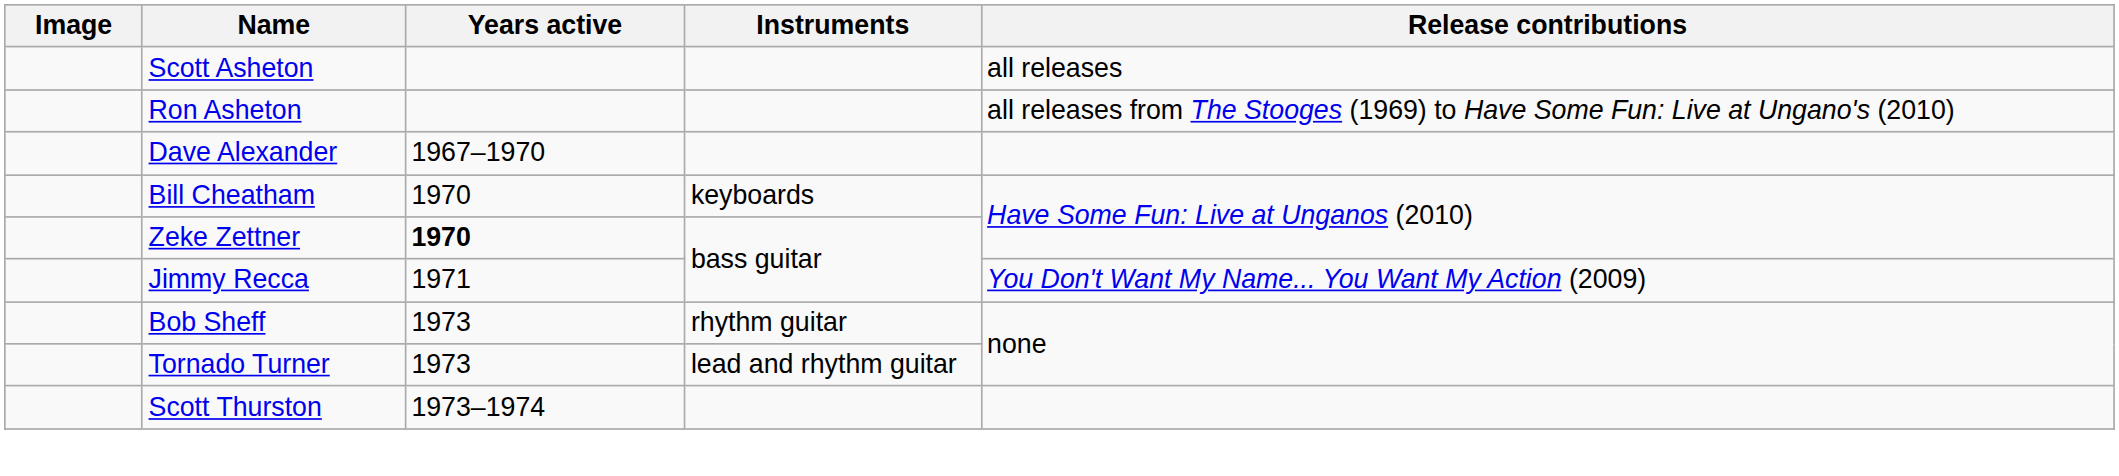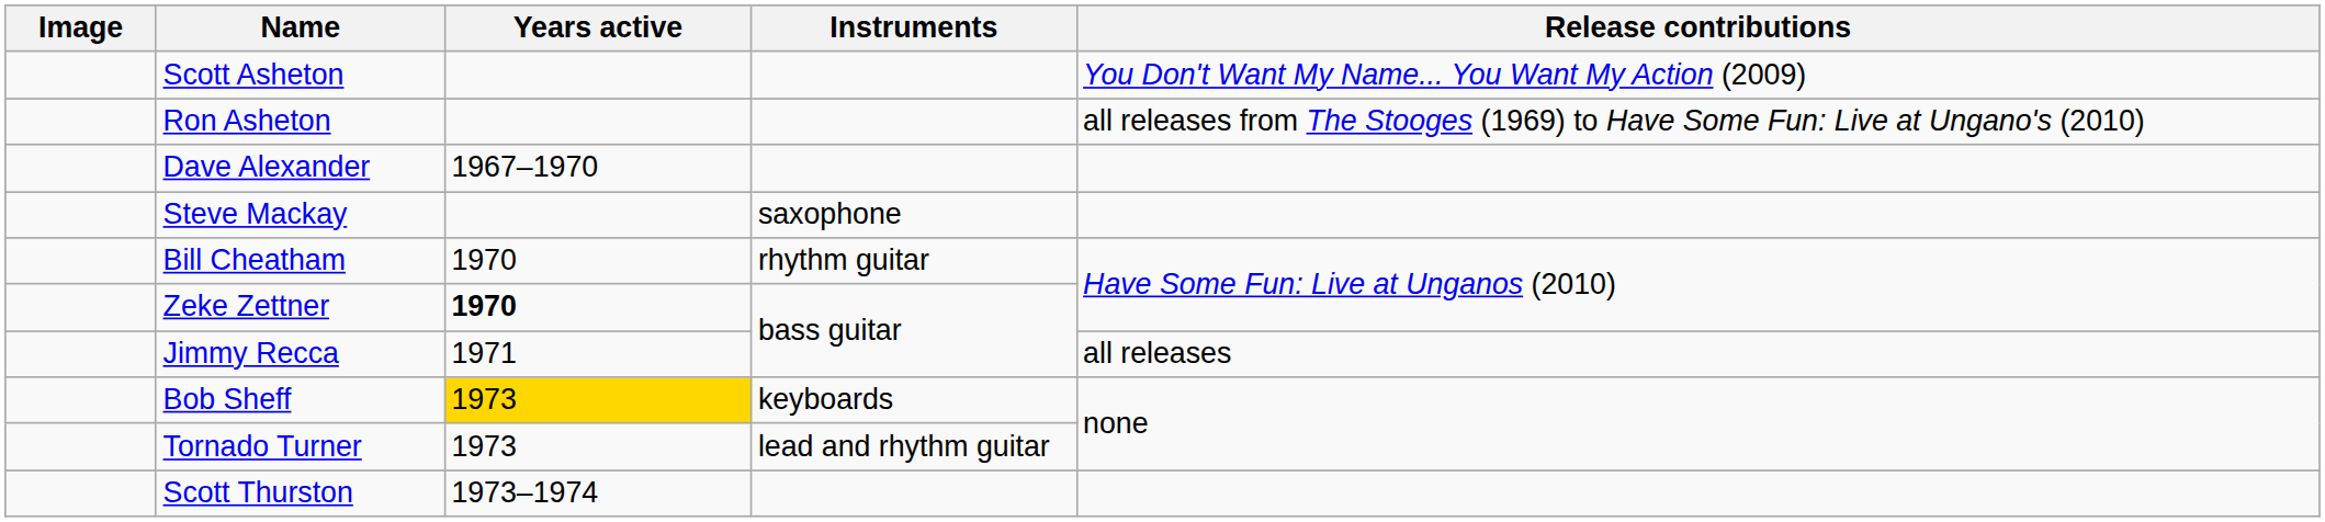 <table class="wikitable" width="100%" border="1">
 <tr>
 <th width="75">Image</th>
 <th width="150">Name</th>
 <th width="160">Years active</th>
 <th width="170">Instruments</th>
 <th>Release contributions</th>
 </tr>
 <tr>
 <td></td>
 <td><a href='#'>Scott Asheton</a></td>
 <td></td>
 <td></td>
-<td>all releases</td>
+<td><em><a href='#'>You Don't Want My Name... You Want My Action</a></em> (2009)</td>
 </tr>
 <tr>
 <td></td>
 <td><a href='#'>Ron Asheton</a></td>
 <td></td>
 <td></td>
 <td>all releases from <em><a href='#'>The Stooges</a></em> (1969) to <em>Have Some Fun: Live at Ungano's</em> (2010)</td>
 </tr>
 <tr>
 <td></td>
 <td><a href='#'>Dave Alexander</a></td>
 <td>1967–1970 </td>
 <td></td>
 <td></td>
 </tr>
 <tr>
 <td></td>
+<td><a href='#'>Steve Mackay</a></td>
+<td></td>
+<td>saxophone</td>
+<td></td>
+</tr>
+<tr>
+<td></td>
 <td><a href='#'>Bill Cheatham</a></td>
 <td>1970 </td>
-<td>keyboards</td>
+<td>rhythm guitar</td>
 <td rowspan="2"><em><a href='#'>Have Some Fun: Live at Unganos</a></em> (2010)</td>
 </tr>
 <tr>
 <td></td>
 <td><a href='#'>Zeke Zettner</a></td>
 <td><strong>1970 </strong></td>
 <td rowspan="2">bass guitar</td>
 </tr>
 <tr>
 <td></td>
 <td><a href='#'>Jimmy Recca</a></td>
 <td>1971</td>
-<td><em><a href='#'>You Don't Want My Name... You Want My Action</a></em> (2009)</td>
+<td>all releases</td>
 </tr>
 <tr>
 <td></td>
 <td><a href='#'>Bob Sheff</a></td>
-<td>1973 </td>
-<td>rhythm guitar</td>
+<td style="background: gold;">1973 </td>
+<td>keyboards</td>
 <td rowspan="2">none</td>
 </tr>
 <tr>
 <td></td>
 <td><a href='#'>Tornado Turner</a></td>
 <td>1973</td>
 <td>lead and rhythm guitar</td>
 </tr>
 <tr>
 <td></td>
 <td><a href='#'>Scott Thurston</a></td>
 <td>1973–1974 </td>
 <td></td>
 <td></td>
 </tr>
 </table>
